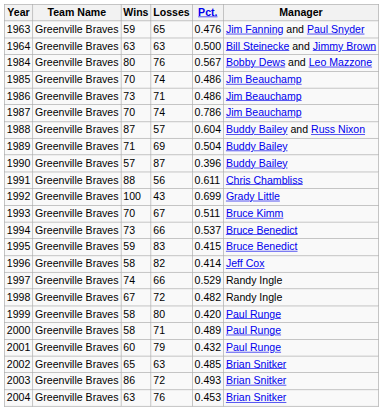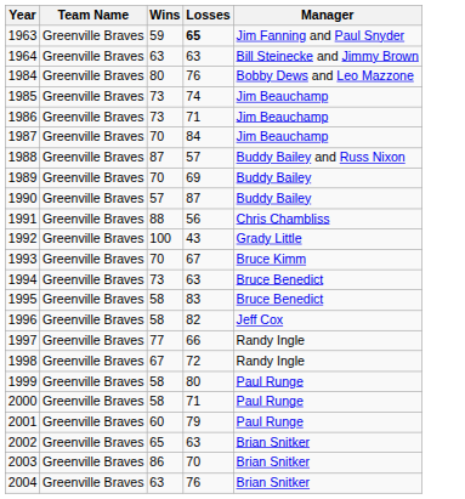 <table class="wikitable">
 <tr>
 <th>Year</th>
 <th>Team Name</th>
 <th>Wins</th>
 <th>Losses</th>
-<th><a href='#'>Pct.</a></th>
 <th>Manager</th>
 </tr>
 <tr>
 <td>1963</td>
 <td>Greenville Braves</td>
 <td>59</td>
-<td>65</td>
-<td>0.476</td>
+<td><strong>65</strong></td>
 <td><a href='#'>Jim Fanning</a> and <a href='#'>Paul Snyder</a></td>
 </tr>
 <tr>
 <td>1964</td>
 <td>Greenville Braves</td>
 <td>63</td>
 <td>63</td>
-<td>0.500</td>
 <td><a href='#'>Bill Steinecke</a> and <a href='#'>Jimmy Brown</a></td>
 </tr>
 <tr>
 <td>1984</td>
 <td>Greenville Braves</td>
 <td>80</td>
 <td>76</td>
-<td>0.567</td>
 <td><a href='#'>Bobby Dews</a> and <a href='#'>Leo Mazzone</a></td>
 </tr>
 <tr>
 <td>1985</td>
 <td>Greenville Braves</td>
-<td>70</td>
+<td>73</td>
 <td>74</td>
-<td>0.486</td>
 <td><a href='#'>Jim Beauchamp</a></td>
 </tr>
 <tr>
 <td>1986</td>
 <td>Greenville Braves</td>
 <td>73</td>
 <td>71</td>
-<td>0.486</td>
 <td><a href='#'>Jim Beauchamp</a></td>
 </tr>
 <tr>
 <td>1987</td>
 <td>Greenville Braves</td>
 <td>70</td>
-<td>74</td>
-<td>0.786</td>
+<td>84</td>
 <td><a href='#'>Jim Beauchamp</a></td>
 </tr>
 <tr>
 <td>1988</td>
 <td>Greenville Braves</td>
 <td>87</td>
 <td>57</td>
-<td>0.604</td>
 <td><a href='#'>Buddy Bailey</a> and <a href='#'>Russ Nixon</a></td>
 </tr>
 <tr>
 <td>1989</td>
 <td>Greenville Braves</td>
-<td>71</td>
+<td>70</td>
 <td>69</td>
-<td>0.504</td>
 <td><a href='#'>Buddy Bailey</a></td>
 </tr>
 <tr>
 <td>1990</td>
 <td>Greenville Braves</td>
 <td>57</td>
 <td>87</td>
-<td>0.396</td>
 <td><a href='#'>Buddy Bailey</a></td>
 </tr>
 <tr>
 <td>1991</td>
 <td>Greenville Braves</td>
 <td>88</td>
 <td>56</td>
-<td>0.611</td>
 <td><a href='#'>Chris Chambliss</a></td>
 </tr>
 <tr>
 <td>1992</td>
 <td>Greenville Braves</td>
 <td>100</td>
 <td>43</td>
-<td>0.699</td>
 <td><a href='#'>Grady Little</a></td>
 </tr>
 <tr>
 <td>1993</td>
 <td>Greenville Braves</td>
 <td>70</td>
 <td>67</td>
-<td>0.511</td>
 <td><a href='#'>Bruce Kimm</a></td>
 </tr>
 <tr>
 <td>1994</td>
 <td>Greenville Braves</td>
 <td>73</td>
-<td>66</td>
-<td>0.537</td>
+<td>63</td>
 <td><a href='#'>Bruce Benedict</a></td>
 </tr>
 <tr>
 <td>1995</td>
 <td>Greenville Braves</td>
-<td>59</td>
+<td>58</td>
 <td>83</td>
-<td>0.415</td>
 <td><a href='#'>Bruce Benedict</a></td>
 </tr>
 <tr>
 <td>1996</td>
 <td>Greenville Braves</td>
 <td>58</td>
 <td>82</td>
-<td>0.414</td>
 <td><a href='#'>Jeff Cox</a></td>
 </tr>
 <tr>
 <td>1997</td>
 <td>Greenville Braves</td>
-<td>74</td>
+<td>77</td>
 <td>66</td>
-<td>0.529</td>
 <td>Randy Ingle</td>
 </tr>
 <tr>
 <td>1998</td>
 <td>Greenville Braves</td>
 <td>67</td>
 <td>72</td>
-<td>0.482</td>
 <td>Randy Ingle</td>
 </tr>
 <tr>
 <td>1999</td>
 <td>Greenville Braves</td>
 <td>58</td>
 <td>80</td>
-<td>0.420</td>
 <td><a href='#'>Paul Runge</a></td>
 </tr>
 <tr>
 <td>2000</td>
 <td>Greenville Braves</td>
 <td>58</td>
 <td>71</td>
-<td>0.489</td>
 <td><a href='#'>Paul Runge</a></td>
 </tr>
 <tr>
 <td>2001</td>
 <td>Greenville Braves</td>
 <td>60</td>
 <td>79</td>
-<td>0.432</td>
 <td><a href='#'>Paul Runge</a></td>
 </tr>
 <tr>
 <td>2002</td>
 <td>Greenville Braves</td>
 <td>65</td>
 <td>63</td>
-<td>0.485</td>
 <td><a href='#'>Brian Snitker</a></td>
 </tr>
 <tr>
 <td>2003</td>
 <td>Greenville Braves</td>
 <td>86</td>
-<td>72</td>
-<td>0.493</td>
+<td>70</td>
 <td><a href='#'>Brian Snitker</a></td>
 </tr>
 <tr>
 <td>2004</td>
 <td>Greenville Braves</td>
 <td>63</td>
 <td>76</td>
-<td>0.453</td>
 <td><a href='#'>Brian Snitker</a></td>
 </tr>
 </table>
